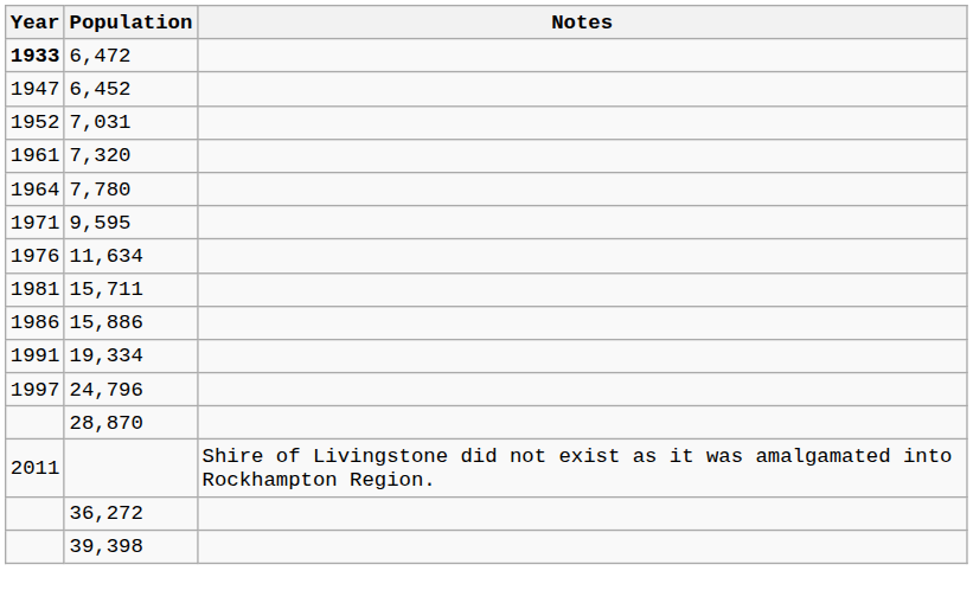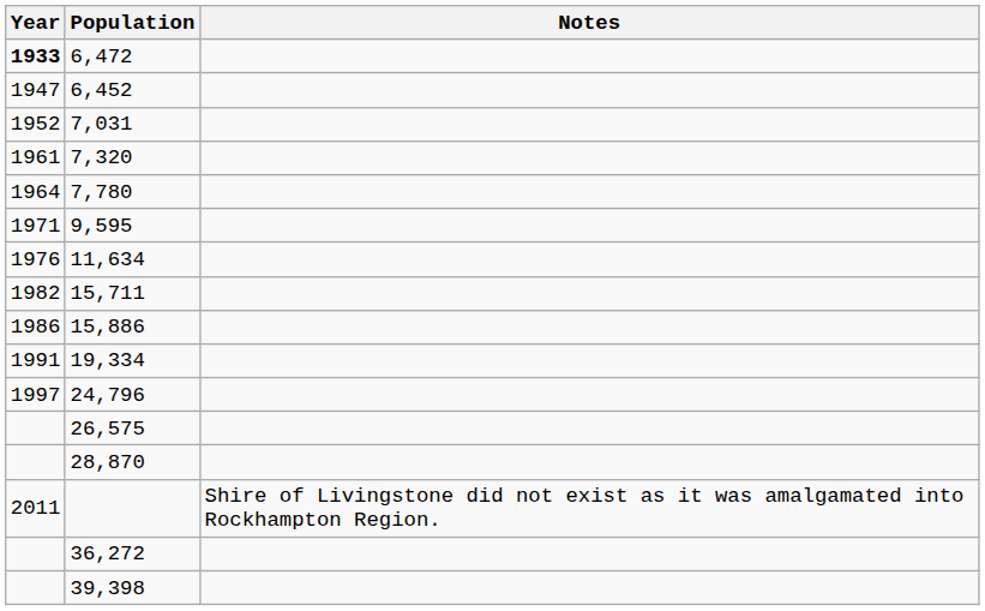 <table class="wikitable">
 <tr>
 <th>Year</th>
 <th>Population</th>
 <th>Notes</th>
 </tr>
 <tr>
 <td><strong>1933</strong></td>
 <td>6,472</td>
 <td></td>
 </tr>
 <tr>
 <td>1947</td>
 <td>6,452</td>
 <td></td>
 </tr>
 <tr>
 <td>1952</td>
 <td>7,031</td>
 <td></td>
 </tr>
 <tr>
 <td>1961</td>
 <td>7,320</td>
 <td></td>
 </tr>
 <tr>
 <td>1964</td>
 <td>7,780</td>
 <td></td>
 </tr>
 <tr>
 <td>1971</td>
 <td>9,595</td>
 <td></td>
 </tr>
 <tr>
 <td>1976</td>
 <td>11,634</td>
 <td></td>
 </tr>
 <tr>
-<td>1981</td>
+<td>1982</td>
 <td>15,711</td>
 <td></td>
 </tr>
 <tr>
 <td>1986</td>
 <td>15,886</td>
 <td></td>
 </tr>
 <tr>
 <td>1991</td>
 <td>19,334</td>
 <td></td>
 </tr>
 <tr>
 <td>1997</td>
 <td>24,796</td>
+<td></td>
+</tr>
+<tr>
+<td></td>
+<td>26,575</td>
 <td></td>
 </tr>
 <tr>
 <td></td>
 <td>28,870</td>
 <td></td>
 </tr>
 <tr>
 <td>2011</td>
 <td></td>
 <td>Shire of Livingstone did not exist as it was amalgamated into Rockhampton Region.</td>
 </tr>
 <tr>
 <td></td>
 <td>36,272</td>
 <td></td>
 </tr>
 <tr>
 <td></td>
 <td>39,398</td>
 <td></td>
 </tr>
 </table>
